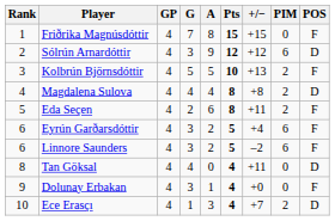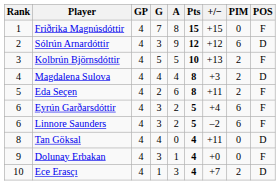 <table class="wikitable sortable" style="text-align:center;">
 <tr>
 <th width=30>Rank</th>
 <th width=150>Player</th>
 <th width=20>GP</th>
 <th width=20>G</th>
 <th width=20>A</th>
 <th width=20>Pts</th>
 <th width=30>+/−</th>
 <th width=30>PIM</th>
 <th width=30>POS</th>
 </tr>
 <tr>
 <td>1</td>
 <td align=left> <a href='#'>Friðrika Magnúsdóttir</a></td>
 <td>4</td>
 <td>7</td>
 <td>8</td>
 <td><strong>15</strong></td>
 <td>+15</td>
 <td>0</td>
 <td>F</td>
 </tr>
 <tr>
 <td>2</td>
 <td align=left> <a href='#'>Sólrún Arnardóttir</a></td>
 <td>4</td>
 <td>3</td>
 <td>9</td>
 <td><strong>12</strong></td>
 <td>+12</td>
 <td>6</td>
 <td>D</td>
 </tr>
 <tr>
 <td>3</td>
 <td align=left> <a href='#'>Kolbrún Björnsdóttir</a></td>
 <td>4</td>
 <td>5</td>
 <td>5</td>
 <td><strong>10</strong></td>
 <td>+13</td>
 <td>2</td>
 <td>F</td>
 </tr>
 <tr>
 <td>4</td>
 <td align=left> <a href='#'>Magdalena Sulova</a></td>
 <td>4</td>
 <td>4</td>
 <td>4</td>
 <td><strong>8</strong></td>
-<td>+8</td>
+<td>+3</td>
 <td>2</td>
 <td>D</td>
 </tr>
 <tr>
 <td>5</td>
 <td align=left> <a href='#'>Eda Seçen</a></td>
 <td>4</td>
 <td>2</td>
 <td>6</td>
 <td><strong>8</strong></td>
 <td>+11</td>
 <td>2</td>
 <td>F</td>
 </tr>
 <tr>
 <td>6</td>
 <td align=left> <a href='#'>Eyrún Garðarsdóttir</a></td>
 <td>4</td>
 <td>3</td>
 <td>2</td>
 <td><strong>5</strong></td>
 <td>+4</td>
 <td>6</td>
 <td>F</td>
 </tr>
 <tr>
 <td>6</td>
 <td align=left> <a href='#'>Linnore Saunders</a></td>
 <td>4</td>
 <td>3</td>
 <td>2</td>
 <td><strong>5</strong></td>
 <td>–2</td>
 <td>6</td>
 <td>F</td>
 </tr>
 <tr>
 <td>8</td>
 <td align=left> <a href='#'>Tan Göksal</a></td>
 <td>4</td>
 <td>4</td>
 <td>0</td>
 <td><strong>4</strong></td>
 <td>+11</td>
 <td>0</td>
 <td>D</td>
 </tr>
 <tr>
 <td>9</td>
 <td align=left> <a href='#'>Dolunay Erbakan</a></td>
 <td>4</td>
 <td>3</td>
 <td>1</td>
 <td><strong>4</strong></td>
 <td>+0</td>
 <td>0</td>
 <td>F</td>
 </tr>
 <tr>
 <td>10</td>
 <td align=left> <a href='#'>Ece Erasçı</a></td>
 <td>4</td>
 <td>1</td>
 <td>3</td>
 <td><strong>4</strong></td>
 <td>+7</td>
 <td>2</td>
 <td>D</td>
 </tr>
 </table>
